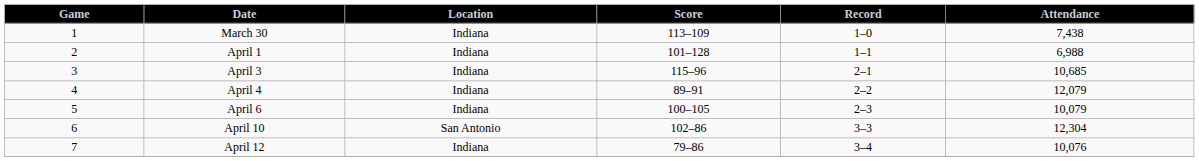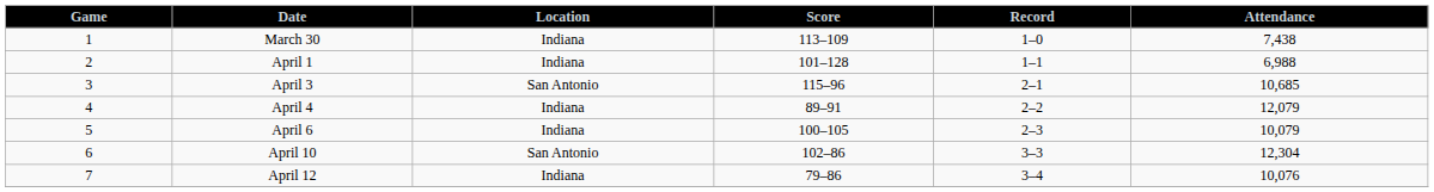 <table class="wikitable" width="80%">
 <tr align="center"  style="background:#000000; color:#C4CED4;">
 <td><strong>Game</strong></td>
 <td><strong>Date</strong></td>
 <td><strong>Location</strong></td>
 <td><strong>Score</strong></td>
 <td><strong>Record</strong></td>
 <td><strong>Attendance</strong></td>
 </tr>
 <tr align="center" bgcolor="">
 <td>1</td>
 <td>March 30</td>
 <td>Indiana</td>
 <td>113–109</td>
 <td>1–0</td>
 <td>7,438</td>
 </tr>
 <tr align="center" bgcolor="">
 <td>2</td>
 <td>April 1</td>
 <td>Indiana</td>
 <td>101–128</td>
 <td>1–1</td>
 <td>6,988</td>
 </tr>
 <tr align="center" bgcolor="">
 <td>3</td>
 <td>April 3</td>
-<td>Indiana</td>
+<td>San Antonio</td>
 <td>115–96</td>
 <td>2–1</td>
 <td>10,685</td>
 </tr>
 <tr align="center" bgcolor="">
 <td>4</td>
 <td>April 4</td>
 <td>Indiana</td>
 <td>89–91</td>
 <td>2–2</td>
 <td>12,079</td>
 </tr>
 <tr align="center" bgcolor="">
 <td>5</td>
 <td>April 6</td>
 <td>Indiana</td>
 <td>100–105</td>
 <td>2–3</td>
 <td>10,079</td>
 </tr>
 <tr align="center" bgcolor="">
 <td>6</td>
 <td>April 10</td>
 <td>San Antonio</td>
 <td>102–86</td>
 <td>3–3</td>
 <td>12,304</td>
 </tr>
 <tr align="center" bgcolor="">
 <td>7</td>
 <td>April 12</td>
 <td>Indiana</td>
 <td>79–86</td>
 <td>3–4</td>
 <td>10,076</td>
 </tr>
 <tr align="center" bgcolor="">
 </tr>
 </table>
